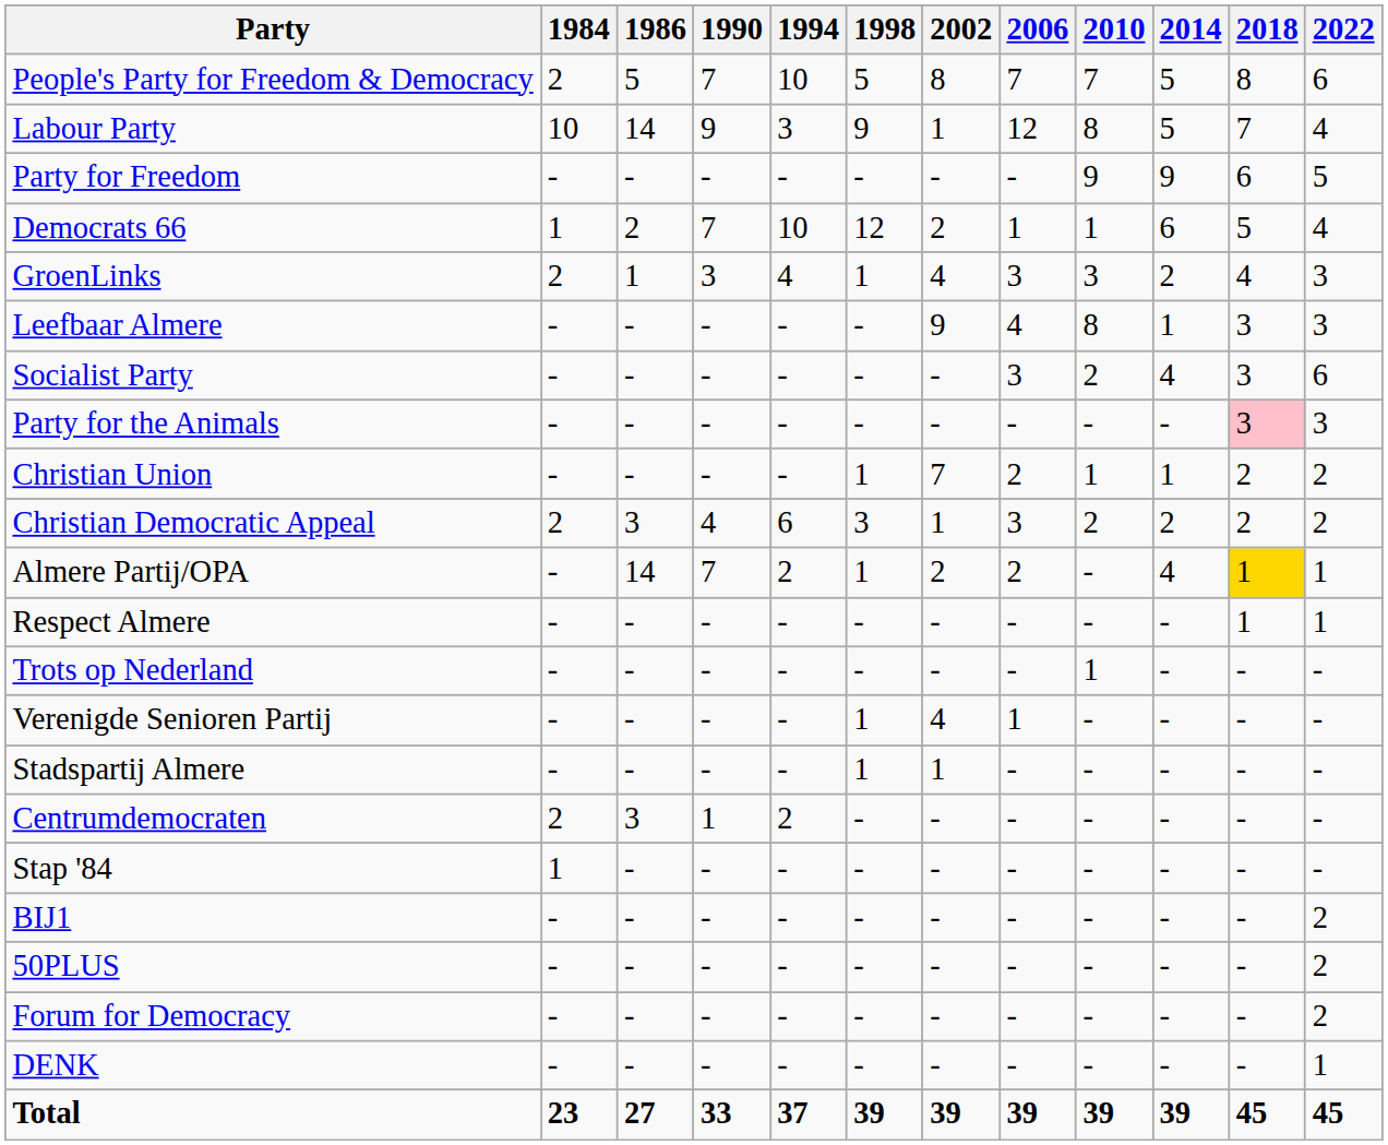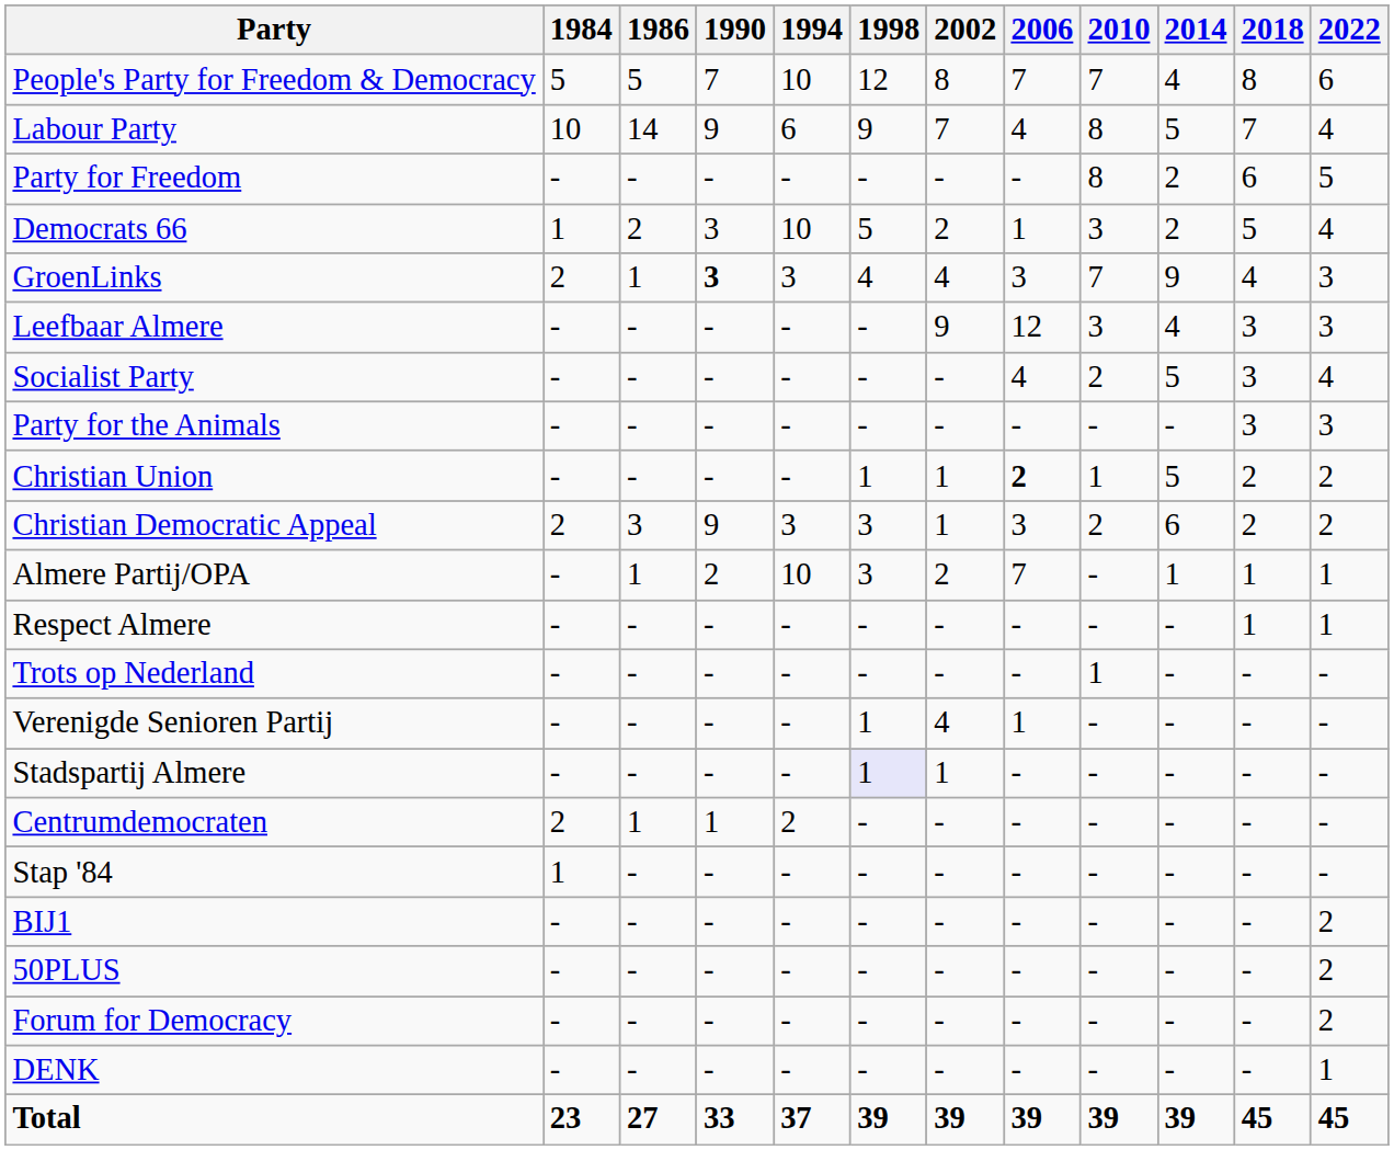 <table class="wikitable">
 <tr>
 <th><strong>Party</strong></th>
 <th><strong>1984</strong></th>
 <th><strong>1986</strong></th>
 <th><strong>1990</strong></th>
 <th><strong>1994</strong></th>
 <th><strong>1998</strong></th>
 <th><strong>2002</strong></th>
 <th><a href='#'><strong>2006</strong></a></th>
 <th><a href='#'><strong>2010</strong></a></th>
 <th><a href='#'><strong>2014</strong></a></th>
 <th><a href='#'><strong>2018</strong></a></th>
 <th><a href='#'><strong>2022</strong></a><br></th>
 </tr>
 <tr>
 <td><a href='#'>People's Party for Freedom & Democracy</a></td>
-<td>2</td>
+<td>5</td>
 <td>5</td>
 <td>7</td>
 <td>10</td>
-<td>5</td>
+<td>12</td>
 <td>8</td>
 <td>7</td>
 <td>7</td>
-<td>5</td>
+<td>4</td>
 <td>8</td>
 <td>6</td>
 </tr>
 <tr>
 <td><a href='#'>Labour Party</a></td>
 <td>10</td>
 <td>14</td>
 <td>9</td>
-<td>3</td>
+<td>6</td>
 <td>9</td>
-<td>1</td>
-<td>12</td>
+<td>7</td>
+<td>4</td>
 <td>8</td>
 <td>5</td>
 <td>7</td>
 <td>4</td>
 </tr>
 <tr>
 <td><a href='#'>Party for Freedom</a></td>
 <td>-</td>
 <td>-</td>
 <td>-</td>
 <td>-</td>
 <td>-</td>
 <td>-</td>
 <td>-</td>
-<td>9</td>
-<td>9</td>
+<td>8</td>
+<td>2</td>
 <td>6</td>
 <td>5</td>
 </tr>
 <tr>
 <td><a href='#'>Democrats 66</a></td>
 <td>1</td>
 <td>2</td>
-<td>7</td>
+<td>3</td>
 <td>10</td>
-<td>12</td>
+<td>5</td>
 <td>2</td>
 <td>1</td>
-<td>1</td>
-<td>6</td>
+<td>3</td>
+<td>2</td>
 <td>5</td>
 <td>4</td>
 </tr>
 <tr>
 <td><a href='#'>GroenLinks</a></td>
 <td>2</td>
 <td>1</td>
+<td><strong>3</strong></td>
 <td>3</td>
 <td>4</td>
-<td>1</td>
 <td>4</td>
 <td>3</td>
-<td>3</td>
-<td>2</td>
+<td>7</td>
+<td>9</td>
 <td>4</td>
 <td>3</td>
 </tr>
 <tr>
 <td><a href='#'>Leefbaar Almere</a></td>
 <td>-</td>
 <td>-</td>
 <td>-</td>
 <td>-</td>
 <td>-</td>
 <td>9</td>
+<td>12</td>
+<td>3</td>
 <td>4</td>
-<td>8</td>
-<td>1</td>
 <td>3</td>
 <td>3</td>
 </tr>
 <tr>
 <td><a href='#'>Socialist Party</a></td>
 <td>-</td>
 <td>-</td>
 <td>-</td>
 <td>-</td>
 <td>-</td>
 <td>-</td>
+<td>4</td>
+<td>2</td>
+<td>5</td>
 <td>3</td>
-<td>2</td>
 <td>4</td>
-<td>3</td>
-<td>6</td>
 </tr>
 <tr>
 <td><a href='#'>Party for the Animals</a></td>
 <td>-</td>
 <td>-</td>
 <td>-</td>
 <td>-</td>
 <td>-</td>
 <td>-</td>
 <td>-</td>
 <td>-</td>
 <td>-</td>
-<td style="background: pink;">3</td>
+<td>3</td>
 <td>3</td>
 </tr>
 <tr>
 <td><a href='#'>Christian Union</a></td>
 <td>-</td>
 <td>-</td>
 <td>-</td>
 <td>-</td>
 <td>1</td>
-<td>7</td>
-<td>2</td>
 <td>1</td>
+<td><strong>2</strong></td>
 <td>1</td>
+<td>5</td>
 <td>2</td>
 <td>2</td>
 </tr>
 <tr>
 <td><a href='#'>Christian Democratic Appeal</a></td>
 <td>2</td>
 <td>3</td>
-<td>4</td>
-<td>6</td>
+<td>9</td>
+<td>3</td>
 <td>3</td>
 <td>1</td>
 <td>3</td>
 <td>2</td>
-<td>2</td>
+<td>6</td>
 <td>2</td>
 <td>2</td>
 </tr>
 <tr>
 <td>Almere Partij/OPA</td>
 <td>-</td>
-<td>14</td>
-<td>7</td>
-<td>2</td>
 <td>1</td>
 <td>2</td>
+<td>10</td>
+<td>3</td>
 <td>2</td>
+<td>7</td>
 <td>-</td>
-<td>4</td>
-<td style="background: gold;">1</td>
+<td>1</td>
+<td>1</td>
 <td>1</td>
 </tr>
 <tr>
 <td>Respect Almere</td>
 <td>-</td>
 <td>-</td>
 <td>-</td>
 <td>-</td>
 <td>-</td>
 <td>-</td>
 <td>-</td>
 <td>-</td>
 <td>-</td>
 <td>1</td>
 <td>1</td>
 </tr>
 <tr>
 <td><a href='#'>Trots op Nederland</a></td>
 <td>-</td>
 <td>-</td>
 <td>-</td>
 <td>-</td>
 <td>-</td>
 <td>-</td>
 <td>-</td>
 <td>1</td>
 <td>-</td>
 <td>-</td>
 <td>-</td>
 </tr>
 <tr>
 <td>Verenigde Senioren Partij</td>
 <td>-</td>
 <td>-</td>
 <td>-</td>
 <td>-</td>
 <td>1</td>
 <td>4</td>
 <td>1</td>
 <td>-</td>
 <td>-</td>
 <td>-</td>
 <td>-</td>
 </tr>
 <tr>
 <td>Stadspartij Almere</td>
 <td>-</td>
 <td>-</td>
 <td>-</td>
 <td>-</td>
-<td>1</td>
+<td style="background: lavender;">1</td>
 <td>1</td>
 <td>-</td>
 <td>-</td>
 <td>-</td>
 <td>-</td>
 <td>-</td>
 </tr>
 <tr>
 <td><a href='#'>Centrumdemocraten</a></td>
 <td>2</td>
-<td>3</td>
+<td>1</td>
 <td>1</td>
 <td>2</td>
 <td>-</td>
 <td>-</td>
 <td>-</td>
 <td>-</td>
 <td>-</td>
 <td>-</td>
 <td>-</td>
 </tr>
 <tr>
 <td>Stap '84</td>
 <td>1</td>
 <td>-</td>
 <td>-</td>
 <td>-</td>
 <td>-</td>
 <td>-</td>
 <td>-</td>
 <td>-</td>
 <td>-</td>
 <td>-</td>
 <td>-</td>
 </tr>
 <tr>
 <td><a href='#'>BIJ1</a></td>
 <td>-</td>
 <td>-</td>
 <td>-</td>
 <td>-</td>
 <td>-</td>
 <td>-</td>
 <td>-</td>
 <td>-</td>
 <td>-</td>
 <td>-</td>
 <td>2</td>
 </tr>
 <tr>
 <td><a href='#'>50PLUS</a></td>
 <td>-</td>
 <td>-</td>
 <td>-</td>
 <td>-</td>
 <td>-</td>
 <td>-</td>
 <td>-</td>
 <td>-</td>
 <td>-</td>
 <td>-</td>
 <td>2</td>
 </tr>
 <tr>
 <td><a href='#'>Forum for Democracy</a></td>
 <td>-</td>
 <td>-</td>
 <td>-</td>
 <td>-</td>
 <td>-</td>
 <td>-</td>
 <td>-</td>
 <td>-</td>
 <td>-</td>
 <td>-</td>
 <td>2</td>
 </tr>
 <tr>
 <td><a href='#'>DENK</a></td>
 <td>-</td>
 <td>-</td>
 <td>-</td>
 <td>-</td>
 <td>-</td>
 <td>-</td>
 <td>-</td>
 <td>-</td>
 <td>-</td>
 <td>-</td>
 <td>1</td>
 </tr>
 <tr>
 <td><strong>Total</strong></td>
 <td><strong>23</strong></td>
 <td><strong>27</strong></td>
 <td><strong>33</strong></td>
 <td><strong>37</strong></td>
 <td><strong>39</strong></td>
 <td><strong>39</strong></td>
 <td><strong>39</strong></td>
 <td><strong>39</strong></td>
 <td><strong>39</strong></td>
 <td><strong>45</strong></td>
 <td><strong>45</strong></td>
 </tr>
 </table>
